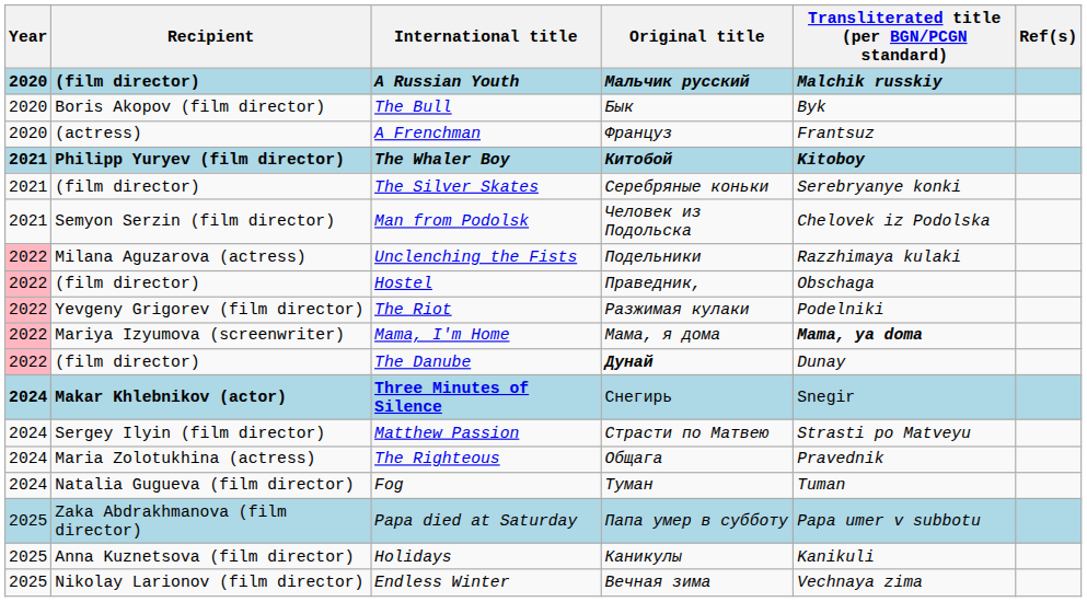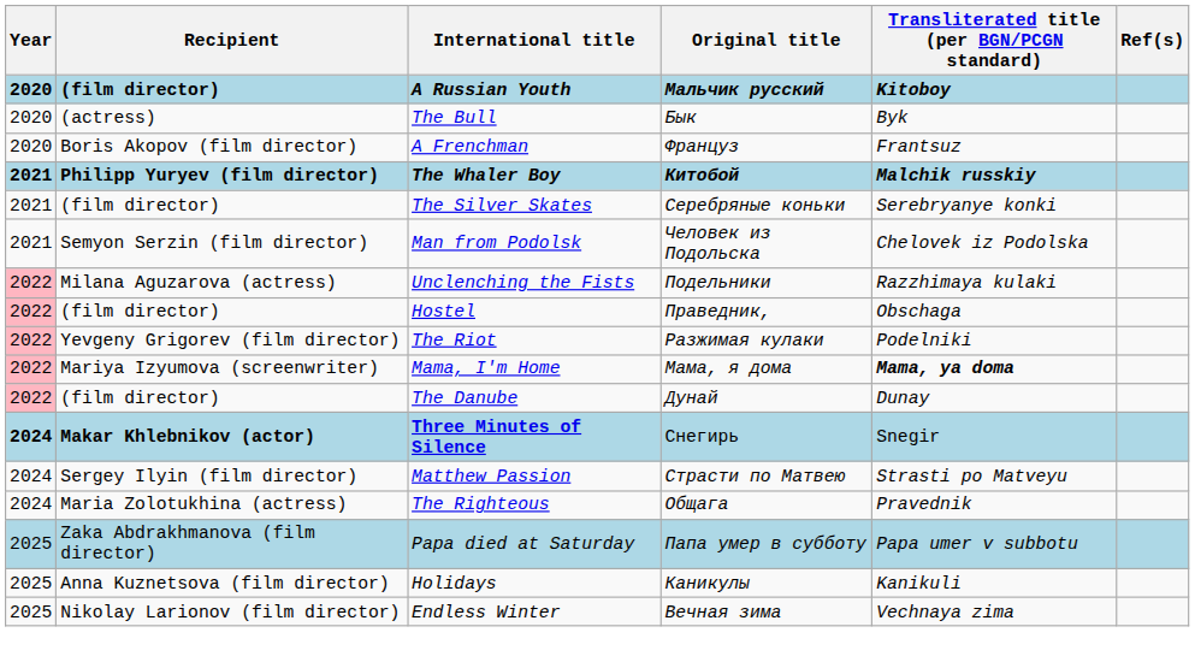 <table class="wikitable sortable">
 <tr>
 <th scope="col">Year</th>
 <th scope="col">Recipient</th>
 <th scope="col">International title</th>
 <th scope="col">Original title</th>
 <th scope="col"><a href='#'>Transliterated</a> title<br>(per <a href='#'>BGN/PCGN</a> standard)</th>
 <th scope="col" class="unsortable">Ref(s)</th>
 </tr>
 <tr>
 <td style="background-color:lightblue"><strong>2020</strong></td>
 <td style="background-color:lightblue"><strong> (film director)</strong></td>
 <td style="background-color:lightblue"><strong><em>A Russian Youth</em></strong></td>
 <td style="background-color:lightblue"><strong><em>Мальчик русский</em></strong></td>
-<td style="background-color:lightblue"><strong><em>Malchik russkiy</em></strong></td>
+<td style="background-color:lightblue"><strong><em>Kitoboy</em></strong></td>
 <td style="background-color:lightblue"></td>
 </tr>
 <tr>
 <td>2020</td>
-<td>Boris Akopov (film director)</td>
+<td> (actress)</td>
 <td><em><a href='#'>The Bull</a></em></td>
 <td><em>Бык</em></td>
 <td><em>Byk</em></td>
 <td></td>
 </tr>
 <tr>
 <td>2020</td>
-<td> (actress)</td>
+<td>Boris Akopov (film director)</td>
 <td><em><a href='#'>A Frenchman</a></em></td>
 <td><em>Француз</em></td>
 <td><em>Frantsuz</em></td>
 <td></td>
 </tr>
 <tr>
 <td style="background-color:lightblue"><strong>2021</strong></td>
 <td style="background-color:lightblue"><strong>Philipp Yuryev (film director)</strong></td>
 <td style="background-color:lightblue"><strong><em>The Whaler Boy</em></strong></td>
 <td style="background-color:lightblue"><strong><em>Китобой</em></strong></td>
-<td style="background-color:lightblue"><strong><em>Kitoboy</em></strong></td>
+<td style="background-color:lightblue"><strong><em>Malchik russkiy</em></strong></td>
 <td style="background-color:lightblue"></td>
 </tr>
 <tr>
 <td>2021</td>
 <td> (film director)</td>
 <td><em><a href='#'>The Silver Skates</a></em></td>
 <td><em>Серебряные коньки</em></td>
 <td><em>Serebryanye konki</em></td>
 <td></td>
 </tr>
 <tr>
 <td>2021</td>
 <td>Semyon Serzin (film director)</td>
 <td><em><a href='#'>Man from Podolsk</a></em></td>
 <td><em>Человек из Подольска</em></td>
 <td><em>Chelovek iz Podolska</em></td>
 <td></td>
 </tr>
 <tr>
 <td style="background-color:lightpink">2022</td>
 <td>Milana Aguzarova (actress)</td>
 <td><em><a href='#'>Unclenching the Fists</a></em></td>
 <td><em>Подельники</em></td>
 <td><em>Razzhimaya kulaki</em></td>
 <td></td>
 </tr>
 <tr>
 <td style="background-color:lightpink">2022</td>
 <td> (film director)</td>
 <td><em><a href='#'>Hostel</a></em></td>
 <td><em>Праведник,</em></td>
 <td><em>Obschaga</em></td>
 <td></td>
 </tr>
 <tr>
 <td style="background-color:lightpink">2022</td>
 <td>Yevgeny Grigorev (film director)</td>
 <td><em><a href='#'>The Riot</a></em></td>
 <td><em>Разжимая кулаки</em></td>
 <td><em>Podelniki</em></td>
 <td></td>
 </tr>
 <tr>
 <td style="background-color:lightpink">2022</td>
 <td>Mariya Izyumova (screenwriter)</td>
 <td><em><a href='#'>Mama, I'm Home</a></em></td>
 <td><em>Мама, я дома</em></td>
 <td><strong><em>Mama, ya doma</em></strong></td>
 <td></td>
 </tr>
 <tr>
 <td style="background-color:lightpink">2022</td>
 <td> (film director)</td>
 <td><em><a href='#'>The Danube</a></em></td>
-<td><strong><em>Дунай</em></strong></td>
+<td><em>Дунай</em></td>
 <td><em>Dunay</em></td>
 <td></td>
 </tr>
 <tr>
 <td style="background-color:lightblue"><strong>2024</strong></td>
 <td style="background-color:lightblue"><strong>Makar Khlebnikov (actor)</strong></td>
 <td style="background-color:lightblue"><strong><a href='#'>Three Minutes of Silence</a><strong><em></td>
 <td style="background-color:lightblue"></em></strong>Снегирь<strong><em></td>
 <td style="background-color:lightblue"></em></strong>Snegir<strong><em></td>
 <td style="background-color:lightblue"></td>
 </tr>
 <tr>
 <td>2024</td>
 <td>Sergey Ilyin (film director)</td>
 <td><em><a href='#'>Matthew Passion</a></em></td>
 <td><em>Страсти по Матвею</em></td>
 <td><em>Strasti po Matveyu</em></td>
 <td></td>
 </tr>
 <tr>
 <td>2024</td>
 <td>Maria Zolotukhina (actress)</td>
 <td><em><a href='#'>The Righteous</a></em></td>
 <td><em>Общага</em></td>
 <td><em>Pravednik</em></td>
 <td></td>
 </tr>
 <tr>
-<td>2024</td>
-<td>Natalia Gugueva (film director)</td>
-<td><em>Fog</em></td>
-<td><em>Туман</em></td>
-<td><em>Tuman</em></td>
-<td></td>
-</tr>
-<tr>
 <td style="background-color:lightblue"></strong>2025<strong></td>
 <td style="background-color:lightblue"></strong>Zaka Abdrakhmanova (film director)<strong></td>
 <td style="background-color:lightblue"></strong> <em>Papa died at Saturday</em> <strong></td>
 <td style="background-color:lightblue"></strong> <em>Папа умер в субботу </em> <strong></td>
 <td style="background-color:lightblue"></strong> <em>Papa umer v subbotu</em> <strong></td>
 <td style="background-color:lightblue"></td>
 </tr>
 <tr>
 <td>2025</td>
 <td>Anna Kuznetsova (film director)</td>
 <td><em>Holidays</em></td>
 <td><em>Каникулы</em></td>
 <td><em>Kanikuli</em></td>
 <td></td>
 </tr>
 <tr>
 <td>2025</td>
 <td>Nikolay Larionov (film director)</td>
 <td><em>Endless Winter</em></td>
 <td><em>Вечная зима</em></td>
 <td><em>Vechnaya zima</em></td>
 <td></td>
 </tr>
 </table>
